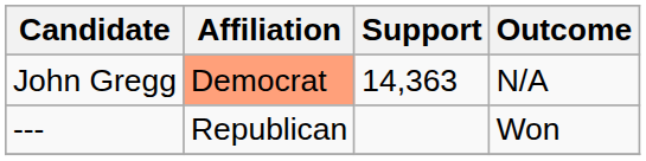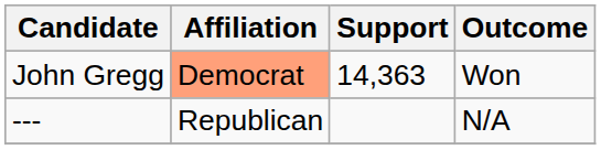 <table class="wikitable">
 <tr>
 <th>Candidate</th>
 <th>Affiliation</th>
 <th>Support</th>
 <th>Outcome</th>
 </tr>
 <tr>
 <td>John Gregg</td>
 <td style="background: lightsalmon;">Democrat</td>
 <td>14,363</td>
-<td>N/A</td>
+<td>Won</td>
 </tr>
 <tr>
 <td>---</td>
 <td>Republican</td>
 <td></td>
-<td>Won</td>
+<td>N/A</td>
 </tr>
 <tr>
 </tr>
 </table>
